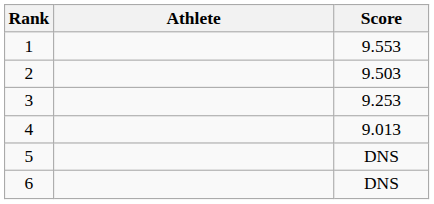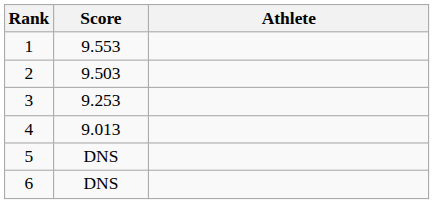 <table class="wikitable" style="text-align:center">
 <tr>
 <th width=20>Rank</th>
+<th width=80>Score</th>
 <th width=250>Athlete</th>
-<th width=80>Score</th>
 </tr>
 <tr>
 <td>1</td>
+<td>9.553</td>
 <td align="left"></td>
-<td>9.553</td>
 </tr>
 <tr>
 <td>2</td>
+<td>9.503</td>
 <td align="left"></td>
-<td>9.503</td>
 </tr>
 <tr>
 <td>3</td>
+<td>9.253</td>
 <td align="left"></td>
-<td>9.253</td>
 </tr>
 <tr>
 <td>4</td>
+<td>9.013</td>
 <td align="left"></td>
-<td>9.013</td>
 </tr>
 <tr>
 <td>5</td>
+<td>DNS</td>
 <td align="left"></td>
-<td>DNS</td>
 </tr>
 <tr>
 <td>6</td>
+<td>DNS</td>
 <td align="left"></td>
-<td>DNS</td>
 </tr>
 </table>
